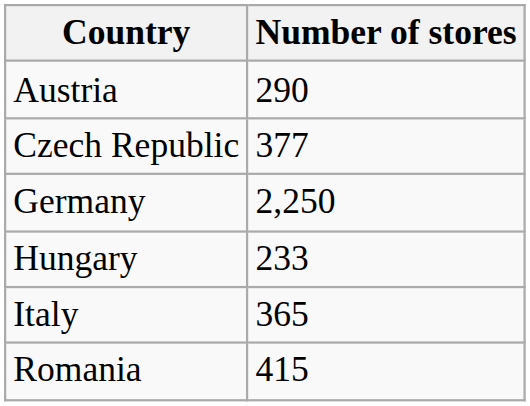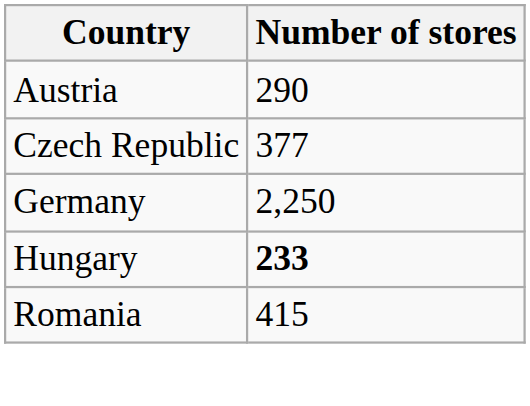 <table class="wikitable sortable">
 <tr>
 <th>Country</th>
 <th data-sort-type="number">Number of stores</th>
 </tr>
 <tr>
 <td>Austria</td>
 <td>290</td>
 </tr>
 <tr>
 <td>Czech Republic</td>
 <td>377</td>
 </tr>
 <tr>
 <td>Germany</td>
 <td>2,250</td>
 </tr>
 <tr>
 <td>Hungary</td>
-<td>233</td>
-</tr>
-<tr>
-<td>Italy</td>
-<td>365</td>
+<td><strong>233</strong></td>
 </tr>
 <tr>
 <td>Romania</td>
 <td>415</td>
 </tr>
 </table>
